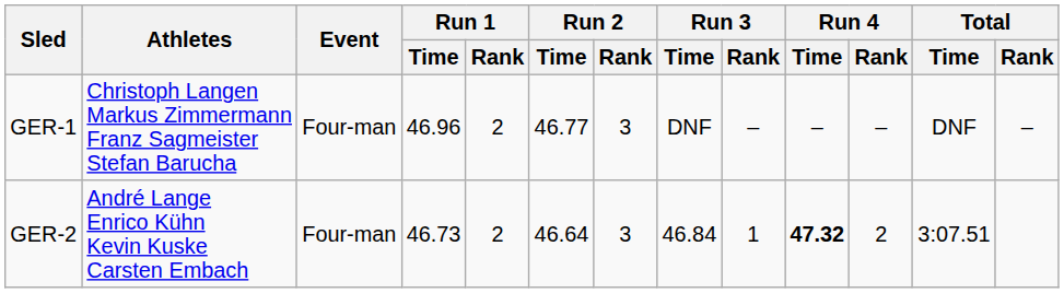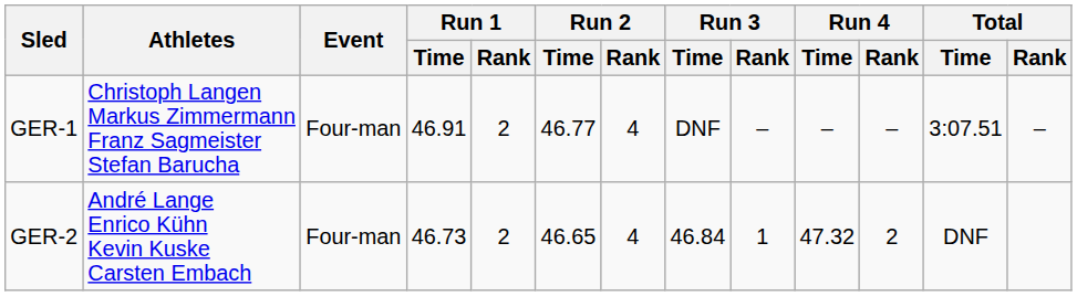 <table class="wikitable"  border="1" style="font-size:90%">
 <tr>
 <th rowspan="2">Sled</th>
 <th rowspan="2">Athletes</th>
 <th rowspan="2">Event</th>
 <th colspan="2">Run 1</th>
 <th colspan="2">Run 2</th>
 <th colspan="2">Run 3</th>
 <th colspan="2">Run 4</th>
 <th colspan="2">Total</th>
 </tr>
 <tr>
 <th>Time</th>
 <th>Rank</th>
 <th>Time</th>
 <th>Rank</th>
 <th>Time</th>
 <th>Rank</th>
 <th>Time</th>
 <th>Rank</th>
 <th>Time</th>
 <th>Rank</th>
 </tr>
 <tr>
 <td align="center">GER-1</td>
 <td><a href='#'>Christoph Langen</a><br><a href='#'>Markus Zimmermann</a><br><a href='#'>Franz Sagmeister</a><br><a href='#'>Stefan Barucha</a></td>
 <td>Four-man</td>
-<td align="center">46.96</td>
+<td align="center">46.91</td>
 <td align="center">2</td>
 <td align="center">46.77</td>
-<td align="center">3</td>
+<td align="center">4</td>
 <td align="center">DNF</td>
 <td align="center">–</td>
 <td align="center">–</td>
 <td align="center">–</td>
-<td align="center">DNF</td>
+<td align="center">3:07.51</td>
 <td align="center">–</td>
 </tr>
 <tr>
 <td align="center">GER-2</td>
 <td><a href='#'>André Lange</a><br><a href='#'>Enrico Kühn</a><br><a href='#'>Kevin Kuske</a><br><a href='#'>Carsten Embach</a></td>
 <td>Four-man</td>
 <td align="center">46.73</td>
 <td align="center">2</td>
-<td align="center">46.64</td>
-<td align="center">3</td>
+<td align="center">46.65</td>
+<td align="center">4</td>
 <td align="center">46.84</td>
 <td align="center">1</td>
-<td align="center"><strong>47.32</strong></td>
+<td align="center">47.32</td>
 <td align="center">2</td>
-<td align="center">3:07.51</td>
+<td align="center">DNF</td>
 <td align="center"></td>
 </tr>
 </table>
